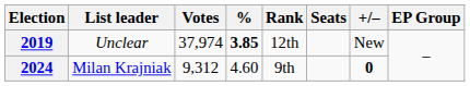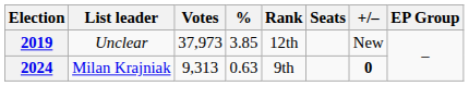 <table class=wikitable style=text-align:center>
 <tr>
 <th>Election</th>
 <th>List leader</th>
 <th>Votes</th>
 <th>%</th>
 <th>Rank</th>
 <th>Seats</th>
 <th>+/–</th>
 <th>EP Group</th>
 </tr>
 <tr>
 <th><a href='#'>2019</a></th>
 <td><em>Unclear</em></td>
-<td>37,974</td>
-<td><strong>3.85</strong></td>
+<td>37,973</td>
+<td>3.85</td>
 <td>12th</td>
 <td></td>
 <td>New</td>
 <td rowspan=2>–</td>
 </tr>
 <tr>
 <th><a href='#'>2024</a></th>
 <td><a href='#'>Milan Krajniak</a></td>
-<td>9,312</td>
-<td>4.60</td>
+<td>9,313</td>
+<td>0.63</td>
 <td>9th</td>
 <td></td>
 <td><strong> 0</strong></td>
 </tr>
 </table>
